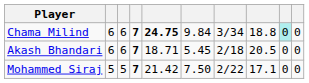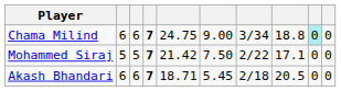 <table class="wikitable sortable" style="text-align: center;">
 <tr>
 <th class="unsortable">Player</th>
 <th></th>
 <th></th>
 <th></th>
 <th></th>
 <th></th>
 <th></th>
 <th></th>
 <th></th>
 <th></th>
 </tr>
 <tr>
 <td style="text-align:left"><a href='#'>Chama Milind</a></td>
 <td style="text-align:left">6</td>
 <td>6</td>
 <td><strong>7</strong></td>
-<td><strong>24.75</strong></td>
-<td>9.84</td>
+<td>24.75</td>
+<td>9.00</td>
 <td>3/34</td>
 <td>18.8</td>
 <td style="background: paleturquoise;">0</td>
+<td>0</td>
+</tr>
+<tr>
+<td style="text-align:left"><a href='#'>Mohammed Siraj</a></td>
+<td style="text-align:left">5</td>
+<td>5</td>
+<td><strong>7</strong></td>
+<td>21.42</td>
+<td>7.50</td>
+<td>2/22</td>
+<td>17.1</td>
+<td>0</td>
 <td>0</td>
 </tr>
 <tr>
 <td style="text-align:left"><a href='#'>Akash Bhandari</a></td>
 <td style="text-align:left">6</td>
 <td>6</td>
 <td><strong>7</strong></td>
 <td>18.71</td>
 <td>5.45</td>
 <td>2/18</td>
 <td>20.5</td>
 <td>0</td>
 <td>0</td>
 </tr>
-<tr>
-<td style="text-align:left"><a href='#'>Mohammed Siraj</a></td>
-<td style="text-align:left">5</td>
-<td>5</td>
-<td><strong>7</strong></td>
-<td>21.42</td>
-<td>7.50</td>
-<td>2/22</td>
-<td>17.1</td>
-<td>0</td>
-<td>0</td>
-</tr>
 </table>
